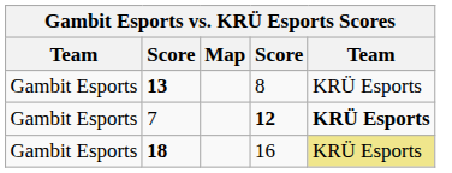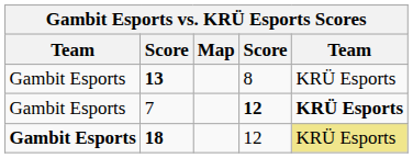 <table class="wikitable">
 <tr>
 <th colspan="5">Gambit Esports vs. KRÜ Esports Scores</th>
 </tr>
 <tr>
 <th>Team</th>
 <th>Score</th>
 <th>Map</th>
 <th>Score</th>
 <th>Team</th>
 </tr>
 <tr>
 <td>Gambit Esports</td>
 <td><strong>13</strong></td>
 <td></td>
 <td>8</td>
 <td>KRÜ Esports</td>
 </tr>
 <tr>
 <td>Gambit Esports</td>
 <td>7</td>
 <td></td>
 <td><strong>12</strong></td>
 <td><strong>KRÜ Esports</strong></td>
 </tr>
 <tr>
-<td>Gambit Esports</td>
+<td><strong>Gambit Esports</strong></td>
 <td><strong>18</strong></td>
 <td></td>
-<td>16</td>
+<td>12</td>
 <td style="background: khaki;">KRÜ Esports</td>
 </tr>
 </table>
